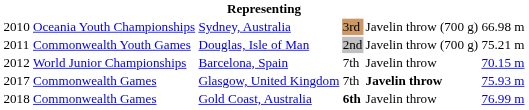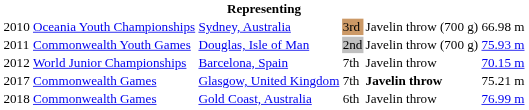 <table>
 <tr>
 <th colspan="6">Representing </th>
 </tr>
 <tr>
 <td>2010</td>
 <td><a href='#'>Oceania Youth Championships</a></td>
 <td><a href='#'>Sydney, Australia</a></td>
 <td bgcolor=cc9966>3rd</td>
 <td>Javelin throw (700 g)</td>
 <td>66.98 m</td>
 </tr>
 <tr>
 <td>2011</td>
 <td><a href='#'>Commonwealth Youth Games</a></td>
 <td><a href='#'>Douglas, Isle of Man</a></td>
 <td bgcolor=silver>2nd</td>
 <td>Javelin throw (700 g)</td>
-<td>75.21 m</td>
+<td><a href='#'>75.93 m</a></td>
 </tr>
 <tr>
 <td>2012</td>
 <td><a href='#'>World Junior Championships</a></td>
 <td><a href='#'>Barcelona, Spain</a></td>
 <td>7th</td>
 <td>Javelin throw</td>
 <td><a href='#'>70.15 m</a></td>
 </tr>
 <tr>
 <td>2017</td>
 <td><a href='#'>Commonwealth Games</a></td>
 <td><a href='#'>Glasgow, United Kingdom</a></td>
 <td>7th</td>
 <td><strong>Javelin throw</strong></td>
-<td><a href='#'>75.93 m</a></td>
+<td>75.21 m</td>
 </tr>
 <tr>
 <td>2018</td>
 <td><a href='#'>Commonwealth Games</a></td>
 <td><a href='#'>Gold Coast, Australia</a></td>
-<td><strong>6th</strong></td>
+<td>6th</td>
 <td>Javelin throw</td>
 <td><a href='#'>76.99 m</a></td>
 </tr>
 </table>
